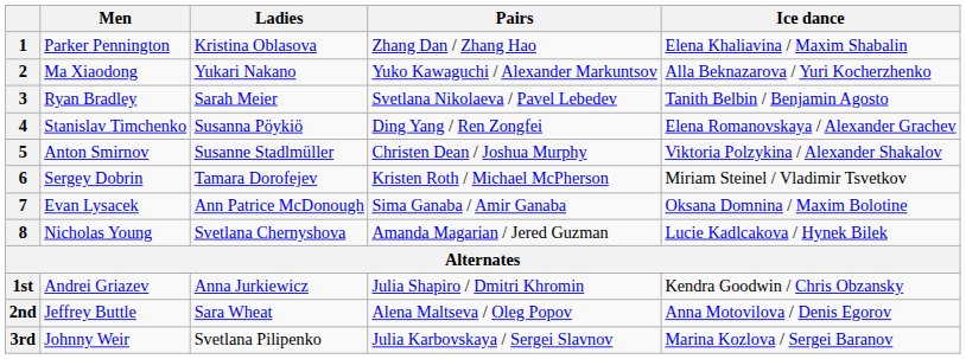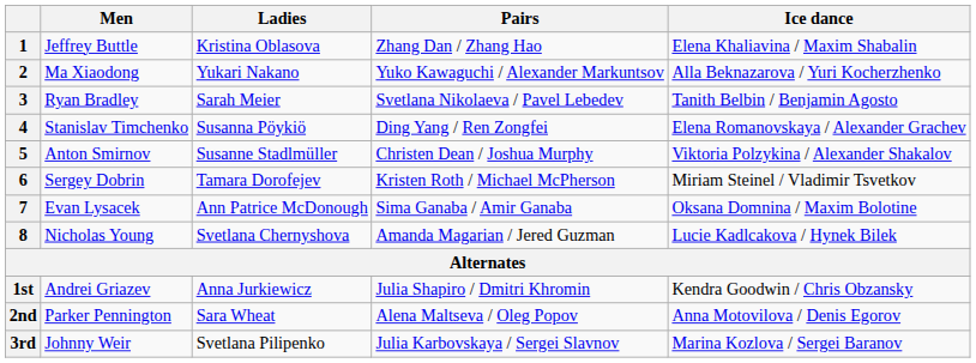 <table class="wikitable">
 <tr>
 <th></th>
 <th>Men</th>
 <th>Ladies</th>
 <th>Pairs</th>
 <th>Ice dance</th>
 </tr>
 <tr>
 <th>1</th>
-<td> <a href='#'>Parker Pennington</a></td>
+<td> <a href='#'>Jeffrey Buttle</a></td>
 <td> <a href='#'>Kristina Oblasova</a></td>
 <td> <a href='#'>Zhang Dan</a> / <a href='#'>Zhang Hao</a></td>
 <td> <a href='#'>Elena Khaliavina</a> / <a href='#'>Maxim Shabalin</a></td>
 </tr>
 <tr>
 <th>2</th>
 <td> <a href='#'>Ma Xiaodong</a></td>
 <td> <a href='#'>Yukari Nakano</a></td>
 <td> <a href='#'>Yuko Kawaguchi</a> / <a href='#'>Alexander Markuntsov</a></td>
 <td> <a href='#'>Alla Beknazarova</a> / <a href='#'>Yuri Kocherzhenko</a></td>
 </tr>
 <tr>
 <th>3</th>
 <td> <a href='#'>Ryan Bradley</a></td>
 <td> <a href='#'>Sarah Meier</a></td>
 <td> <a href='#'>Svetlana Nikolaeva</a> / <a href='#'>Pavel Lebedev</a></td>
 <td> <a href='#'>Tanith Belbin</a> / <a href='#'>Benjamin Agosto</a></td>
 </tr>
 <tr>
 <th>4</th>
 <td> <a href='#'>Stanislav Timchenko</a></td>
 <td> <a href='#'>Susanna Pöykiö</a></td>
 <td> <a href='#'>Ding Yang</a> / <a href='#'>Ren Zongfei</a></td>
 <td> <a href='#'>Elena Romanovskaya</a> / <a href='#'>Alexander Grachev</a></td>
 </tr>
 <tr>
 <th>5</th>
 <td> <a href='#'>Anton Smirnov</a></td>
 <td> <a href='#'>Susanne Stadlmüller</a></td>
 <td> <a href='#'>Christen Dean</a> / <a href='#'>Joshua Murphy</a></td>
 <td> <a href='#'>Viktoria Polzykina</a> / <a href='#'>Alexander Shakalov</a></td>
 </tr>
 <tr>
 <th>6</th>
 <td> <a href='#'>Sergey Dobrin</a></td>
 <td> <a href='#'>Tamara Dorofejev</a></td>
 <td> <a href='#'>Kristen Roth</a> / <a href='#'>Michael McPherson</a></td>
 <td> Miriam Steinel / Vladimir Tsvetkov</td>
 </tr>
 <tr>
 <th>7</th>
 <td> <a href='#'>Evan Lysacek</a></td>
 <td> <a href='#'>Ann Patrice McDonough</a></td>
 <td> <a href='#'>Sima Ganaba</a> / <a href='#'>Amir Ganaba</a></td>
 <td> <a href='#'>Oksana Domnina</a> / <a href='#'>Maxim Bolotine</a></td>
 </tr>
 <tr>
 <th>8</th>
 <td> <a href='#'>Nicholas Young</a></td>
 <td> <a href='#'>Svetlana Chernyshova</a></td>
 <td> <a href='#'>Amanda Magarian</a> / Jered Guzman</td>
 <td> <a href='#'>Lucie Kadlcakova</a> / <a href='#'>Hynek Bilek</a></td>
 </tr>
 <tr>
 <th colspan=5 align=center>Alternates</th>
 </tr>
 <tr>
 <th>1st</th>
 <td> <a href='#'>Andrei Griazev</a></td>
 <td> <a href='#'>Anna Jurkiewicz</a></td>
 <td> <a href='#'>Julia Shapiro</a> / <a href='#'>Dmitri Khromin</a></td>
 <td> Kendra Goodwin / <a href='#'>Chris Obzansky</a></td>
 </tr>
 <tr>
 <th>2nd</th>
-<td> <a href='#'>Jeffrey Buttle</a></td>
+<td> <a href='#'>Parker Pennington</a></td>
 <td> <a href='#'>Sara Wheat</a></td>
 <td> <a href='#'>Alena Maltseva</a> / <a href='#'>Oleg Popov</a></td>
 <td> <a href='#'>Anna Motovilova</a> / <a href='#'>Denis Egorov</a></td>
 </tr>
 <tr>
 <th>3rd</th>
 <td> <a href='#'>Johnny Weir</a></td>
 <td> Svetlana Pilipenko</td>
 <td> <a href='#'>Julia Karbovskaya</a> / <a href='#'>Sergei Slavnov</a></td>
 <td> <a href='#'>Marina Kozlova</a> / <a href='#'>Sergei Baranov</a></td>
 </tr>
 </table>
